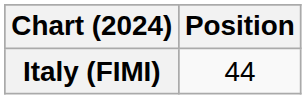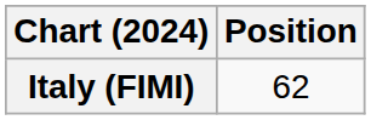 <table class="wikitable sortable plainrowheaders" style="text-align:center">
 <tr>
 <th scope="col">Chart (2024)</th>
 <th scope="col">Position</th>
 </tr>
 <tr>
 <th scope="row">Italy (FIMI)</th>
-<td>44</td>
+<td>62</td>
 </tr>
 </table>
